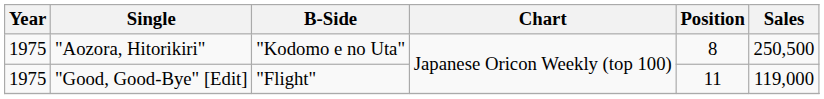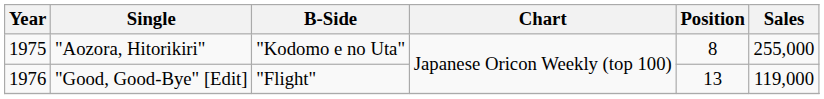 <table class="wikitable" border="1">
 <tr>
 <th>Year</th>
 <th>Single</th>
 <th>B-Side</th>
 <th>Chart</th>
 <th>Position</th>
 <th>Sales</th>
 </tr>
 <tr>
 <td>1975</td>
 <td>"Aozora, Hitorikiri"</td>
 <td>"Kodomo e no Uta"</td>
 <td rowspan=2>Japanese Oricon Weekly (top 100)</td>
 <td align="center">8</td>
-<td align="center">250,500</td>
+<td align="center">255,000</td>
 </tr>
 <tr>
-<td>1975</td>
+<td>1976</td>
 <td>"Good, Good-Bye" [Edit]</td>
 <td>"Flight"</td>
-<td align="center">11</td>
+<td align="center">13</td>
 <td align="center">119,000</td>
 </tr>
 <tr>
 </tr>
 </table>
